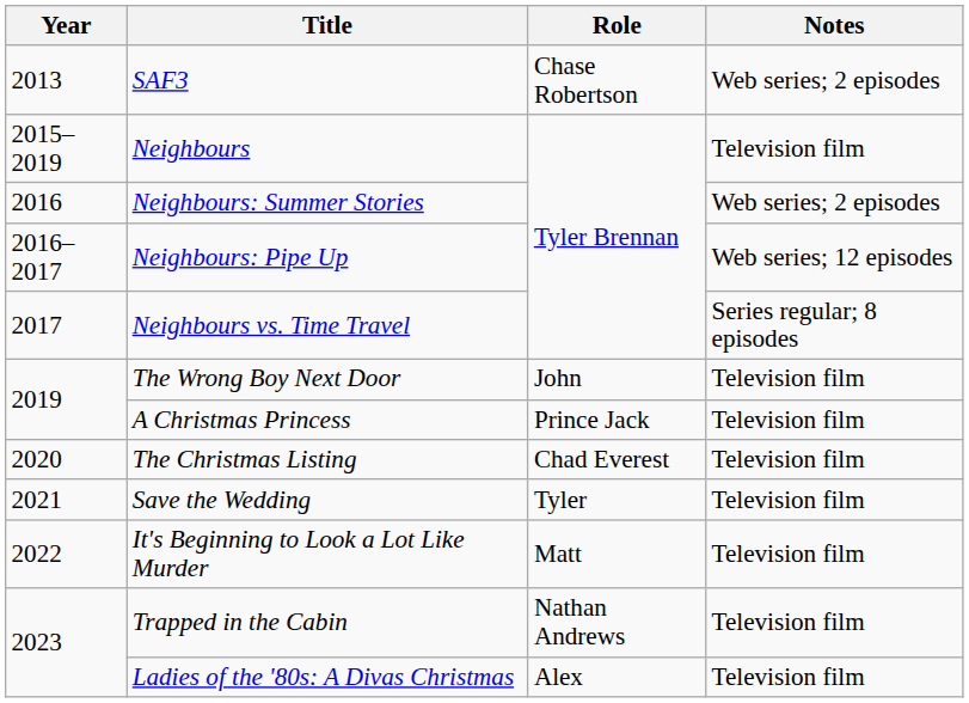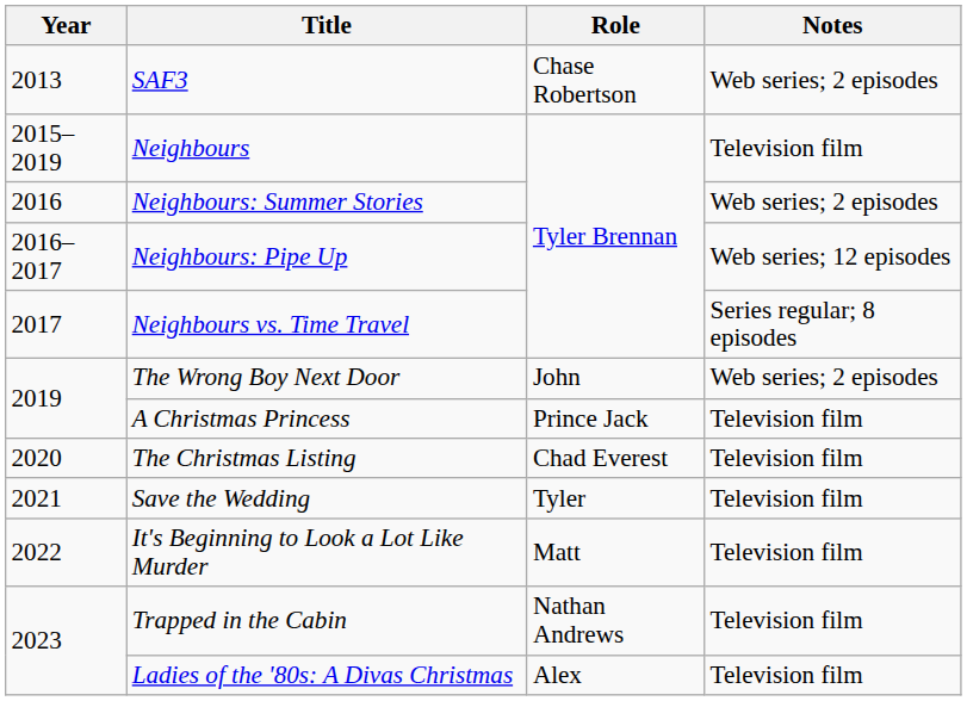 <table class="wikitable sortable">
 <tr>
 <th>Year</th>
 <th>Title</th>
 <th>Role</th>
 <th scope="col" class="unsortable">Notes</th>
 </tr>
 <tr>
 <td>2013</td>
 <td><em><a href='#'>SAF3</a></em></td>
 <td>Chase Robertson</td>
 <td>Web series; 2 episodes</td>
 </tr>
 <tr>
 <td>2015–2019</td>
 <td><em><a href='#'>Neighbours</a></em></td>
 <td rowspan="4"><a href='#'>Tyler Brennan</a></td>
 <td>Television film</td>
 </tr>
 <tr>
 <td>2016</td>
 <td><em><a href='#'>Neighbours: Summer Stories</a></em></td>
 <td>Web series; 2 episodes</td>
 </tr>
 <tr>
 <td>2016–2017</td>
 <td><em><a href='#'>Neighbours: Pipe Up</a></em></td>
 <td>Web series; 12 episodes</td>
 </tr>
 <tr>
 <td>2017</td>
 <td><em><a href='#'>Neighbours vs. Time Travel</a></em></td>
 <td>Series regular; 8 episodes</td>
 </tr>
 <tr>
 <td rowspan="2">2019</td>
 <td><em>The Wrong Boy Next Door</em></td>
 <td>John</td>
-<td>Television film</td>
+<td>Web series; 2 episodes</td>
 </tr>
 <tr>
 <td><em>A Christmas Princess</em></td>
 <td>Prince Jack</td>
 <td>Television film</td>
 </tr>
 <tr>
 <td>2020</td>
 <td><em>The Christmas Listing</em></td>
 <td>Chad Everest</td>
 <td>Television film</td>
 </tr>
 <tr>
 <td>2021</td>
 <td><em>Save the Wedding</em></td>
 <td>Tyler</td>
 <td>Television film</td>
 </tr>
 <tr>
 <td>2022</td>
 <td><em>It's Beginning to Look a Lot Like Murder</em></td>
 <td>Matt</td>
 <td>Television film</td>
 </tr>
 <tr>
 <td rowspan="2">2023</td>
 <td><em>Trapped in the Cabin</em></td>
 <td>Nathan Andrews</td>
 <td>Television film</td>
 </tr>
 <tr>
 <td><em><a href='#'>Ladies of the '80s: A Divas Christmas</a></em></td>
 <td>Alex</td>
 <td>Television film</td>
 </tr>
 </table>
